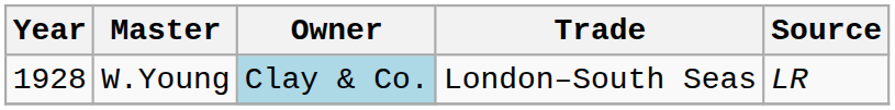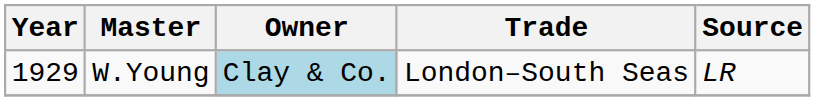 <table class=" wikitable">
 <tr>
 <th>Year</th>
 <th>Master</th>
 <th>Owner</th>
 <th>Trade</th>
 <th>Source</th>
 </tr>
 <tr>
-<td>1928</td>
+<td>1929</td>
 <td>W.Young</td>
 <td style="background: lightblue;">Clay & Co.</td>
 <td>London–South Seas</td>
 <td><em>LR</em></td>
 </tr>
 <tr>
 </tr>
 </table>
